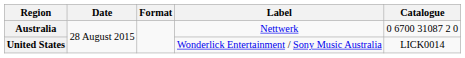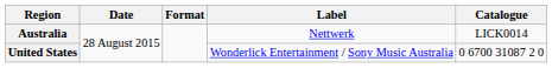 <table class="wikitable plainrowheaders" style="text-align:center;">
 <tr>
 <th scope="col">Region</th>
 <th scope="col">Date</th>
 <th scope="col">Format</th>
 <th scope="col">Label</th>
 <th scope="col">Catalogue</th>
 </tr>
 <tr>
 <th scope="row">Australia</th>
 <td rowspan="2">28 August 2015</td>
 <td rowspan="2"></td>
 <td><a href='#'>Nettwerk</a></td>
-<td>0 6700 31087 2 0</td>
+<td>LICK0014</td>
 </tr>
 <tr>
 <th scope="row">United States</th>
 <td><a href='#'>Wonderlick Entertainment</a> / <a href='#'>Sony Music Australia</a></td>
-<td>LICK0014</td>
+<td>0 6700 31087 2 0</td>
 </tr>
 </table>
